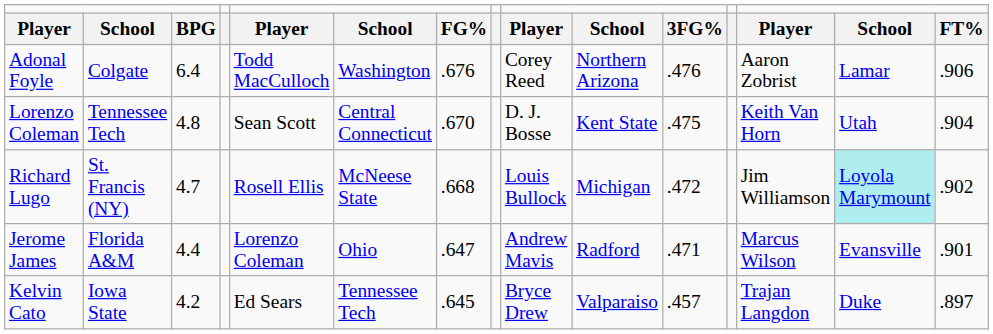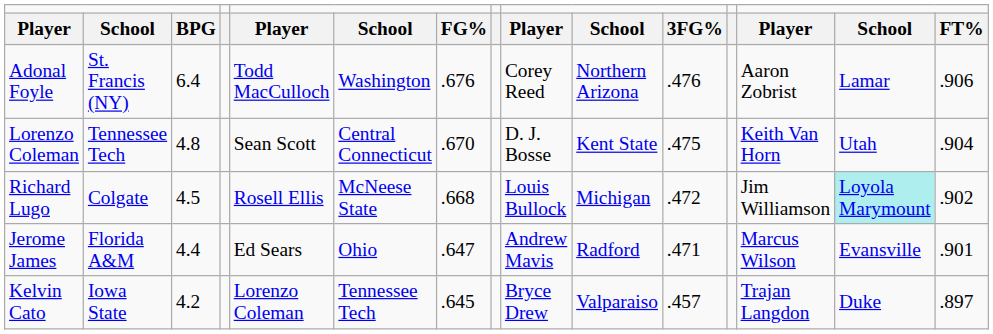 <table class="wikitable" style="text-align: left;">
 <tr>
 <td colspan=3></td>
 <td></td>
 <td colspan=3></td>
 <td></td>
 <td colspan=3></td>
 <td></td>
 <td colspan=3></td>
 </tr>
 <tr>
 <th>Player</th>
 <th>School</th>
 <th>BPG</th>
 <th></th>
 <th>Player</th>
 <th>School</th>
 <th>FG%</th>
 <th></th>
 <th>Player</th>
 <th>School</th>
 <th>3FG%</th>
 <th></th>
 <th>Player</th>
 <th>School</th>
 <th>FT%</th>
 </tr>
 <tr>
 <td align="left"><a href='#'>Adonal Foyle</a></td>
-<td><a href='#'>Colgate</a></td>
+<td><a href='#'>St. Francis (NY)</a></td>
 <td>6.4</td>
 <td></td>
 <td><a href='#'>Todd MacCulloch</a></td>
 <td><a href='#'>Washington</a></td>
 <td>.676</td>
 <td></td>
 <td>Corey Reed</td>
 <td><a href='#'>Northern Arizona</a></td>
 <td>.476</td>
 <td></td>
 <td>Aaron Zobrist</td>
 <td><a href='#'>Lamar</a></td>
 <td>.906</td>
 </tr>
 <tr>
 <td align="left"><a href='#'>Lorenzo Coleman</a></td>
 <td><a href='#'>Tennessee Tech</a></td>
 <td>4.8</td>
 <td></td>
 <td>Sean Scott</td>
 <td><a href='#'>Central Connecticut</a></td>
 <td>.670</td>
 <td></td>
 <td>D. J. Bosse</td>
 <td><a href='#'>Kent State</a></td>
 <td>.475</td>
 <td></td>
 <td><a href='#'>Keith Van Horn</a></td>
 <td><a href='#'>Utah</a></td>
 <td>.904</td>
 </tr>
 <tr>
 <td align="left"><a href='#'>Richard Lugo</a></td>
-<td><a href='#'>St. Francis (NY)</a></td>
-<td>4.7</td>
+<td><a href='#'>Colgate</a></td>
+<td>4.5</td>
 <td></td>
 <td><a href='#'>Rosell Ellis</a></td>
 <td><a href='#'>McNeese State</a></td>
 <td>.668</td>
 <td></td>
 <td><a href='#'>Louis Bullock</a></td>
 <td><a href='#'>Michigan</a></td>
 <td>.472</td>
 <td></td>
 <td>Jim Williamson</td>
 <td style="background: paleturquoise;"><a href='#'>Loyola Marymount</a></td>
 <td>.902</td>
 </tr>
 <tr>
 <td align="left"><a href='#'>Jerome James</a></td>
 <td><a href='#'>Florida A&M</a></td>
 <td>4.4</td>
 <td></td>
-<td><a href='#'>Lorenzo Coleman</a></td>
+<td>Ed Sears</td>
 <td><a href='#'>Ohio</a></td>
 <td>.647</td>
 <td></td>
 <td><a href='#'>Andrew Mavis</a></td>
 <td><a href='#'>Radford</a></td>
 <td>.471</td>
 <td></td>
 <td><a href='#'>Marcus Wilson</a></td>
 <td><a href='#'>Evansville</a></td>
 <td>.901</td>
 </tr>
 <tr>
 <td align="left"><a href='#'>Kelvin Cato</a></td>
 <td><a href='#'>Iowa State</a></td>
 <td>4.2</td>
 <td></td>
-<td>Ed Sears</td>
+<td><a href='#'>Lorenzo Coleman</a></td>
 <td><a href='#'>Tennessee Tech</a></td>
 <td>.645</td>
 <td></td>
 <td><a href='#'>Bryce Drew</a></td>
 <td><a href='#'>Valparaiso</a></td>
 <td>.457</td>
 <td></td>
 <td><a href='#'>Trajan Langdon</a></td>
 <td><a href='#'>Duke</a></td>
 <td>.897</td>
 </tr>
 </table>
